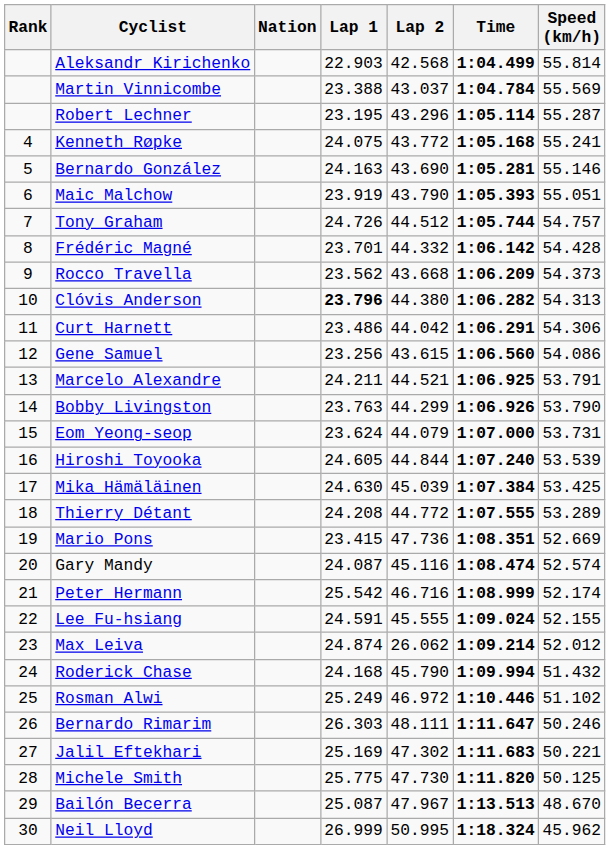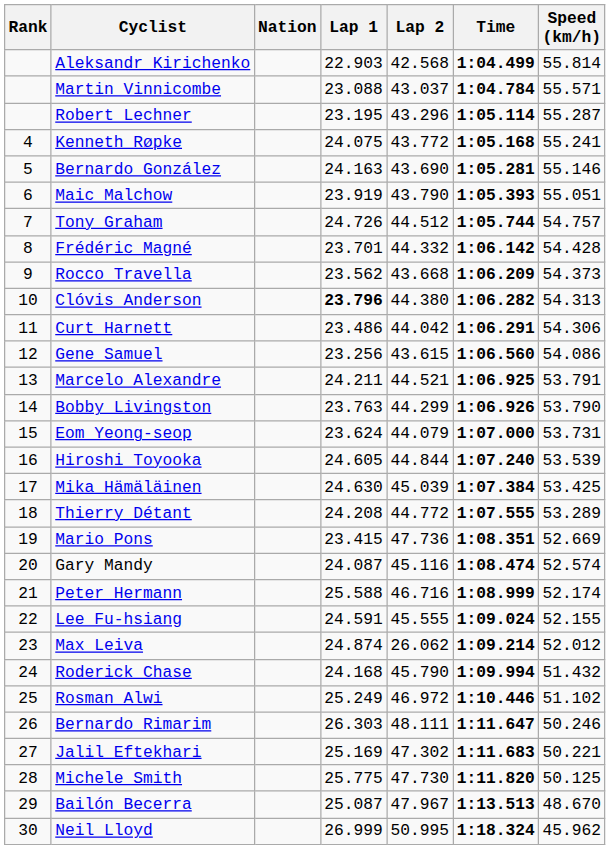 <table class="wikitable sortable" style="text-align:center">
 <tr>
 <th>Rank</th>
 <th>Cyclist</th>
 <th>Nation</th>
 <th>Lap 1</th>
 <th>Lap 2</th>
 <th>Time</th>
 <th>Speed<br>(km/h)</th>
 </tr>
 <tr>
 <td></td>
 <td align=left><a href='#'>Aleksandr Kirichenko</a></td>
 <td align=left></td>
 <td>22.903</td>
 <td>42.568</td>
 <td><strong>1:04.499</strong></td>
 <td>55.814</td>
 </tr>
 <tr>
 <td></td>
 <td align=left><a href='#'>Martin Vinnicombe</a></td>
 <td align=left></td>
-<td>23.388</td>
+<td>23.088</td>
 <td>43.037</td>
 <td><strong>1:04.784</strong></td>
-<td>55.569</td>
+<td>55.571</td>
 </tr>
 <tr>
 <td></td>
 <td align=left><a href='#'>Robert Lechner</a></td>
 <td align=left></td>
 <td>23.195</td>
 <td>43.296</td>
 <td><strong>1:05.114</strong></td>
 <td>55.287</td>
 </tr>
 <tr>
 <td>4</td>
 <td align=left><a href='#'>Kenneth Røpke</a></td>
 <td align=left></td>
 <td>24.075</td>
 <td>43.772</td>
 <td><strong>1:05.168</strong></td>
 <td>55.241</td>
 </tr>
 <tr>
 <td>5</td>
 <td align=left><a href='#'>Bernardo González</a></td>
 <td align=left></td>
 <td>24.163</td>
 <td>43.690</td>
 <td><strong>1:05.281</strong></td>
 <td>55.146</td>
 </tr>
 <tr>
 <td>6</td>
 <td align=left><a href='#'>Maic Malchow</a></td>
 <td align=left></td>
 <td>23.919</td>
 <td>43.790</td>
 <td><strong>1:05.393</strong></td>
 <td>55.051</td>
 </tr>
 <tr>
 <td>7</td>
 <td align=left><a href='#'>Tony Graham</a></td>
 <td align=left></td>
 <td>24.726</td>
 <td>44.512</td>
 <td><strong>1:05.744</strong></td>
 <td>54.757</td>
 </tr>
 <tr>
 <td>8</td>
 <td align=left><a href='#'>Frédéric Magné</a></td>
 <td align=left></td>
 <td>23.701</td>
 <td>44.332</td>
 <td><strong>1:06.142</strong></td>
 <td>54.428</td>
 </tr>
 <tr>
 <td>9</td>
 <td align=left><a href='#'>Rocco Travella</a></td>
 <td align=left></td>
 <td>23.562</td>
 <td>43.668</td>
 <td><strong>1:06.209</strong></td>
 <td>54.373</td>
 </tr>
 <tr>
 <td>10</td>
 <td align=left><a href='#'>Clóvis Anderson</a></td>
 <td align=left></td>
 <td><strong>23.796</strong></td>
 <td>44.380</td>
 <td><strong>1:06.282</strong></td>
 <td>54.313</td>
 </tr>
 <tr>
 <td>11</td>
 <td align=left><a href='#'>Curt Harnett</a></td>
 <td align=left></td>
 <td>23.486</td>
 <td>44.042</td>
 <td><strong>1:06.291</strong></td>
 <td>54.306</td>
 </tr>
 <tr>
 <td>12</td>
 <td align=left><a href='#'>Gene Samuel</a></td>
 <td align=left></td>
 <td>23.256</td>
 <td>43.615</td>
 <td><strong>1:06.560</strong></td>
 <td>54.086</td>
 </tr>
 <tr>
 <td>13</td>
 <td align=left><a href='#'>Marcelo Alexandre</a></td>
 <td align=left></td>
 <td>24.211</td>
 <td>44.521</td>
 <td><strong>1:06.925</strong></td>
 <td>53.791</td>
 </tr>
 <tr>
 <td>14</td>
 <td align=left><a href='#'>Bobby Livingston</a></td>
 <td align=left></td>
 <td>23.763</td>
 <td>44.299</td>
 <td><strong>1:06.926</strong></td>
 <td>53.790</td>
 </tr>
 <tr>
 <td>15</td>
 <td align=left><a href='#'>Eom Yeong-seop</a></td>
 <td align=left></td>
 <td>23.624</td>
 <td>44.079</td>
 <td><strong>1:07.000</strong></td>
 <td>53.731</td>
 </tr>
 <tr>
 <td>16</td>
 <td align=left><a href='#'>Hiroshi Toyooka</a></td>
 <td align=left></td>
 <td>24.605</td>
 <td>44.844</td>
 <td><strong>1:07.240</strong></td>
 <td>53.539</td>
 </tr>
 <tr>
 <td>17</td>
 <td align=left><a href='#'>Mika Hämäläinen</a></td>
 <td align=left></td>
 <td>24.630</td>
 <td>45.039</td>
 <td><strong>1:07.384</strong></td>
 <td>53.425</td>
 </tr>
 <tr>
 <td>18</td>
 <td align=left><a href='#'>Thierry Détant</a></td>
 <td align=left></td>
 <td>24.208</td>
 <td>44.772</td>
 <td><strong>1:07.555</strong></td>
 <td>53.289</td>
 </tr>
 <tr>
 <td>19</td>
 <td align=left><a href='#'>Mario Pons</a></td>
 <td align=left></td>
 <td>23.415</td>
 <td>47.736</td>
 <td><strong>1:08.351</strong></td>
 <td>52.669</td>
 </tr>
 <tr>
 <td>20</td>
 <td align=left>Gary Mandy</td>
 <td align=left></td>
 <td>24.087</td>
 <td>45.116</td>
 <td><strong>1:08.474</strong></td>
 <td>52.574</td>
 </tr>
 <tr>
 <td>21</td>
 <td align=left><a href='#'>Peter Hermann</a></td>
 <td align=left></td>
-<td>25.542</td>
+<td>25.588</td>
 <td>46.716</td>
 <td><strong>1:08.999</strong></td>
 <td>52.174</td>
 </tr>
 <tr>
 <td>22</td>
 <td align=left><a href='#'>Lee Fu-hsiang</a></td>
 <td align=left></td>
 <td>24.591</td>
 <td>45.555</td>
 <td><strong>1:09.024</strong></td>
 <td>52.155</td>
 </tr>
 <tr>
 <td>23</td>
 <td align=left><a href='#'>Max Leiva</a></td>
 <td align=left></td>
 <td>24.874</td>
 <td>26.062</td>
 <td><strong>1:09.214</strong></td>
 <td>52.012</td>
 </tr>
 <tr>
 <td>24</td>
 <td align=left><a href='#'>Roderick Chase</a></td>
 <td align=left></td>
 <td>24.168</td>
 <td>45.790</td>
 <td><strong>1:09.994</strong></td>
 <td>51.432</td>
 </tr>
 <tr>
 <td>25</td>
 <td align=left><a href='#'>Rosman Alwi</a></td>
 <td align=left></td>
 <td>25.249</td>
 <td>46.972</td>
 <td><strong>1:10.446</strong></td>
 <td>51.102</td>
 </tr>
 <tr>
 <td>26</td>
 <td align=left><a href='#'>Bernardo Rimarim</a></td>
 <td align=left></td>
 <td>26.303</td>
 <td>48.111</td>
 <td><strong>1:11.647</strong></td>
 <td>50.246</td>
 </tr>
 <tr>
 <td>27</td>
 <td align=left><a href='#'>Jalil Eftekhari</a></td>
 <td align=left></td>
 <td>25.169</td>
 <td>47.302</td>
 <td><strong>1:11.683</strong></td>
 <td>50.221</td>
 </tr>
 <tr>
 <td>28</td>
 <td align=left><a href='#'>Michele Smith</a></td>
 <td align=left></td>
 <td>25.775</td>
 <td>47.730</td>
 <td><strong>1:11.820</strong></td>
 <td>50.125</td>
 </tr>
 <tr>
 <td>29</td>
 <td align=left><a href='#'>Bailón Becerra</a></td>
 <td align=left></td>
 <td>25.087</td>
 <td>47.967</td>
 <td><strong>1:13.513</strong></td>
 <td>48.670</td>
 </tr>
 <tr>
 <td>30</td>
 <td align=left><a href='#'>Neil Lloyd</a></td>
 <td align=left></td>
 <td>26.999</td>
 <td>50.995</td>
 <td><strong>1:18.324</strong></td>
 <td>45.962</td>
 </tr>
 </table>
